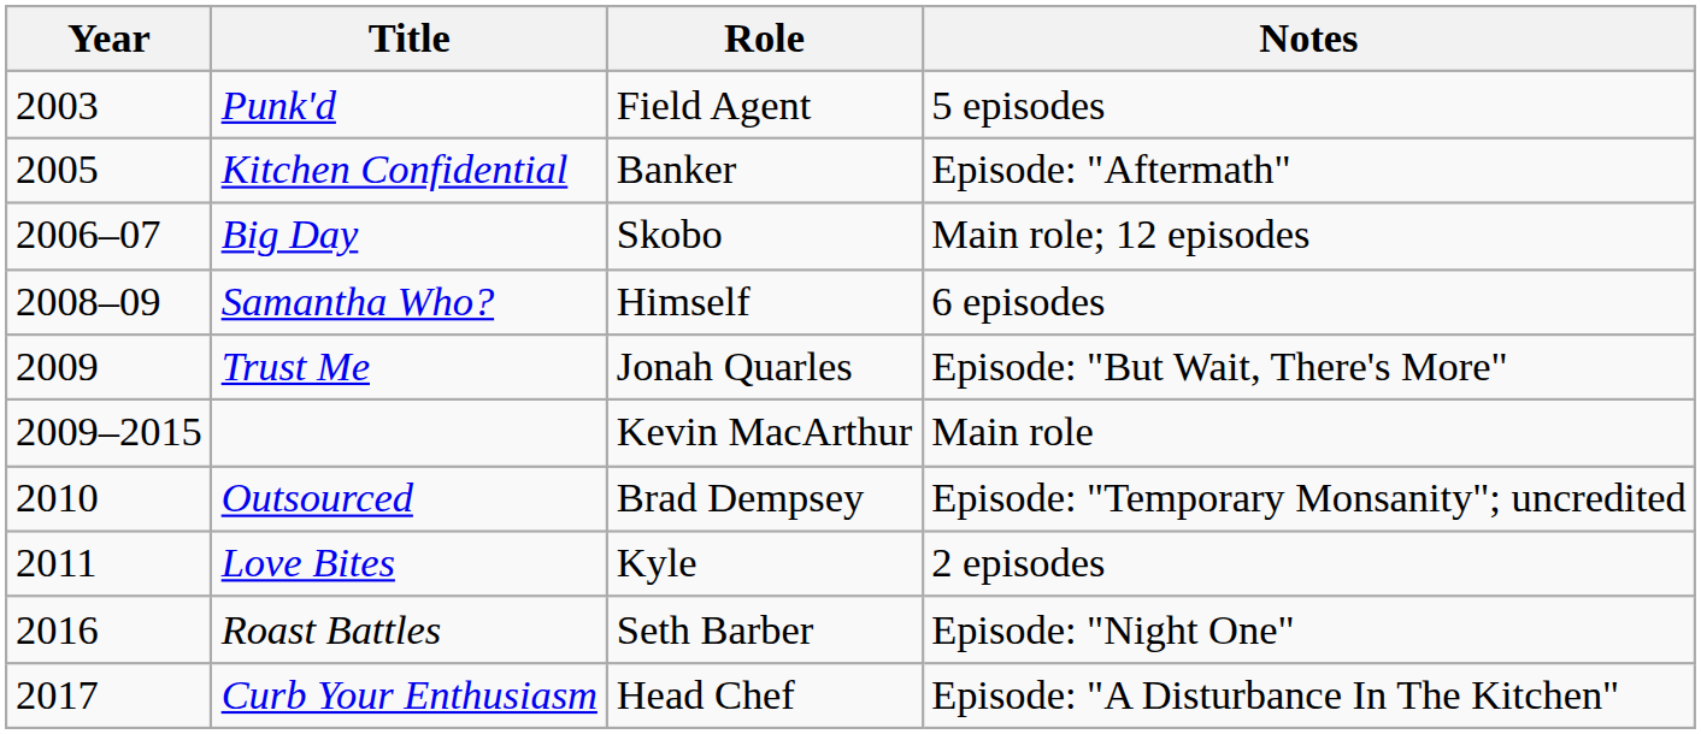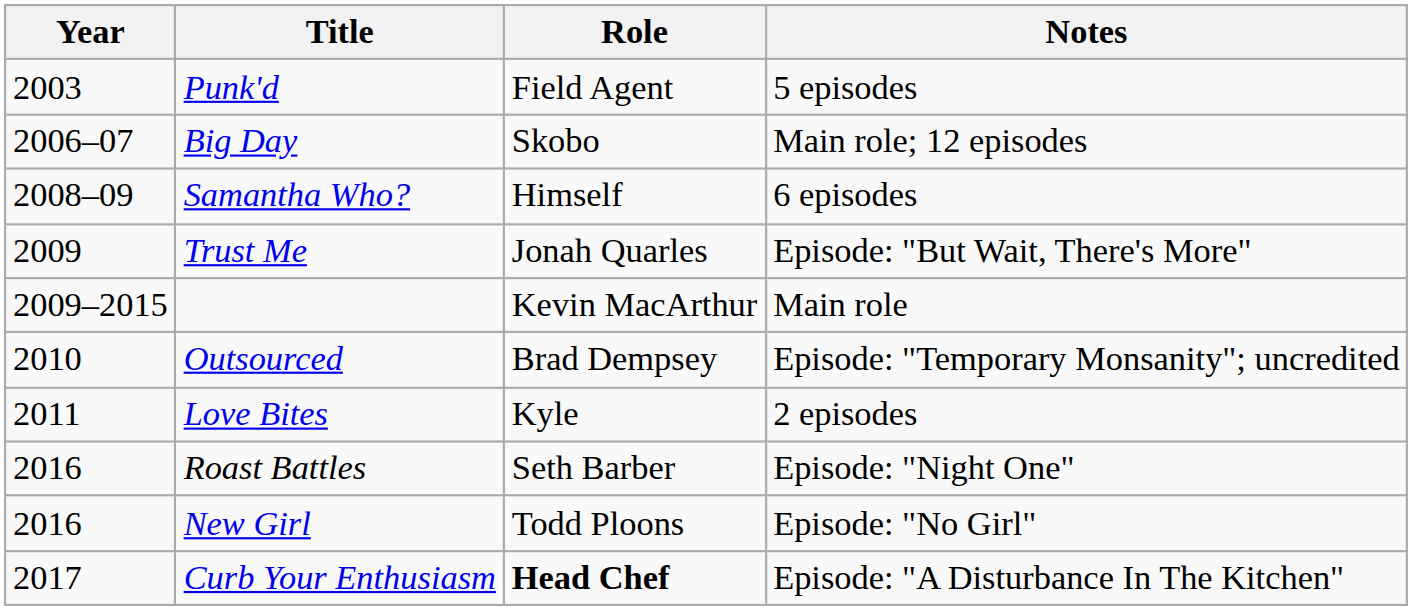 <table class="wikitable sortable">
 <tr>
 <th>Year</th>
 <th>Title</th>
 <th>Role</th>
 <th class="unsortable">Notes</th>
 </tr>
 <tr>
 <td>2003</td>
 <td><em><a href='#'>Punk'd</a></em></td>
 <td>Field Agent</td>
 <td>5 episodes</td>
-</tr>
-<tr>
-<td>2005</td>
-<td><em><a href='#'>Kitchen Confidential</a></em></td>
-<td>Banker</td>
-<td>Episode: "Aftermath"</td>
 </tr>
 <tr>
 <td>2006–07</td>
 <td><em><a href='#'>Big Day</a></em></td>
 <td>Skobo</td>
 <td>Main role; 12 episodes</td>
 </tr>
 <tr>
 <td>2008–09</td>
 <td><em><a href='#'>Samantha Who?</a></em></td>
 <td>Himself</td>
 <td>6 episodes</td>
 </tr>
 <tr>
 <td>2009</td>
 <td><em><a href='#'>Trust Me</a></em></td>
 <td>Jonah Quarles</td>
 <td>Episode: "But Wait, There's More"</td>
 </tr>
 <tr>
 <td>2009–2015</td>
 <td><em></em></td>
 <td>Kevin MacArthur</td>
 <td>Main role</td>
 </tr>
 <tr>
 <td>2010</td>
 <td><em><a href='#'>Outsourced</a></em></td>
 <td>Brad Dempsey</td>
 <td>Episode: "Temporary Monsanity"; uncredited</td>
 </tr>
 <tr>
 <td>2011</td>
 <td><em><a href='#'>Love Bites</a></em></td>
 <td>Kyle</td>
 <td>2 episodes</td>
 </tr>
 <tr>
 <td>2016</td>
 <td><em>Roast Battles</em></td>
 <td>Seth Barber</td>
 <td>Episode: "Night One"</td>
 </tr>
 <tr>
+<td>2016</td>
+<td><em><a href='#'>New Girl</a></em></td>
+<td>Todd Ploons</td>
+<td>Episode: "No Girl"</td>
+</tr>
+<tr>
 <td>2017</td>
 <td><em><a href='#'>Curb Your Enthusiasm</a></em></td>
-<td>Head Chef</td>
+<td><strong>Head Chef</strong></td>
 <td>Episode: "A Disturbance In The Kitchen"</td>
 </tr>
 </table>
